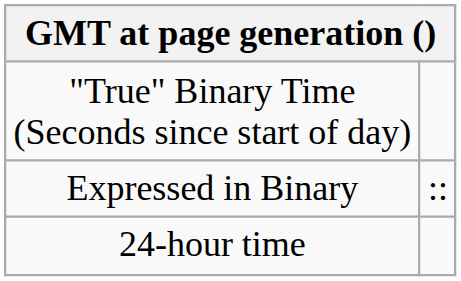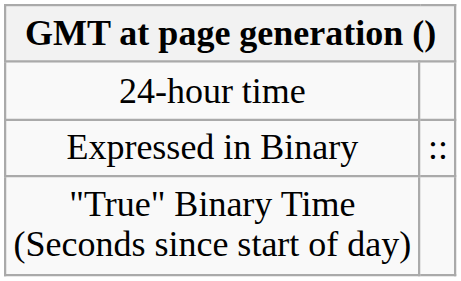 <table class="wikitable floatright plainlinks" style="text-align:center;">
 <tr>
 <th colspan="2">GMT at page generation (<small></small>)</th>
 </tr>
 <tr>
-<td>"True" Binary Time<br>(Seconds since start of day)</td>
-<td></td>
+<td>24-hour time</td>
+<td style="white-space:nowrap"></td>
 </tr>
 <tr>
 <td>Expressed in Binary</td>
 <td style="white-space:nowrap">::</td>
 </tr>
 <tr>
-<td>24-hour time</td>
-<td style="white-space:nowrap"></td>
+<td>"True" Binary Time<br>(Seconds since start of day)</td>
+<td></td>
 </tr>
 </table>
